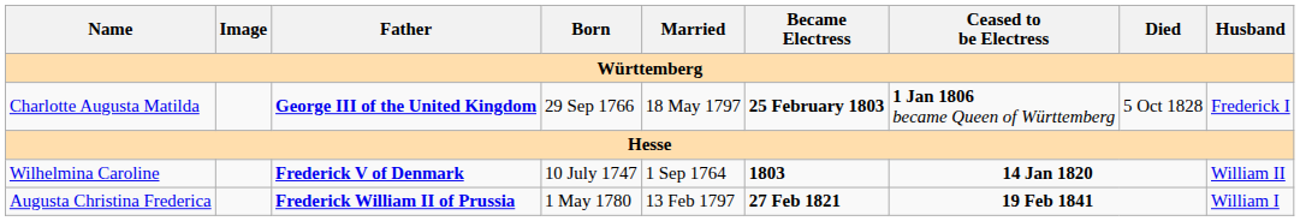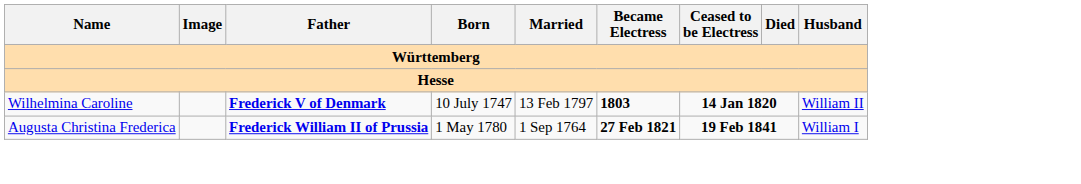 <table class="wikitable">
 <tr>
 <th>Name</th>
 <th>Image</th>
 <th>Father</th>
 <th>Born</th>
 <th>Married</th>
 <th>Became<br>Electress</th>
 <th>Ceased to<br>be Electress</th>
 <th>Died</th>
 <th>Husband</th>
 </tr>
 <tr>
 <td colspan="9" bgcolor=#FFDEAD align=center><strong>Württemberg</strong></td>
 </tr>
 <tr>
-<td><a href='#'>Charlotte Augusta Matilda</a></td>
-<td></td>
-<td><strong><a href='#'>George III of the United Kingdom</a></strong></td>
-<td>29 Sep 1766</td>
-<td>18 May 1797</td>
-<td><strong>25 February 1803</strong></td>
-<td><strong>1 Jan 1806</strong><br><em>became Queen of Württemberg</em></td>
-<td>5 Oct 1828</td>
-<td><a href='#'>Frederick I</a></td>
-</tr>
-<tr>
 <td colspan="9" bgcolor=#FFDEAD align=center><strong>Hesse</strong></td>
 </tr>
 <tr>
 <td><a href='#'>Wilhelmina Caroline</a></td>
 <td></td>
 <td><strong><a href='#'>Frederick V of Denmark</a></strong></td>
 <td>10 July 1747</td>
-<td>1 Sep 1764</td>
+<td>13 Feb 1797</td>
 <td><strong>1803</strong></td>
 <td colspan="2" align="center"><strong>14 Jan 1820</strong></td>
 <td><a href='#'>William II</a></td>
 </tr>
 <tr>
 <td><a href='#'>Augusta Christina Frederica</a></td>
 <td></td>
 <td><strong><a href='#'>Frederick William II of Prussia</a></strong></td>
 <td>1 May 1780</td>
-<td>13 Feb 1797</td>
+<td>1 Sep 1764</td>
 <td><strong>27 Feb 1821</strong></td>
 <td colspan="2" align="center"><strong>19 Feb 1841</strong></td>
 <td><a href='#'>William I</a></td>
 </tr>
 </table>
